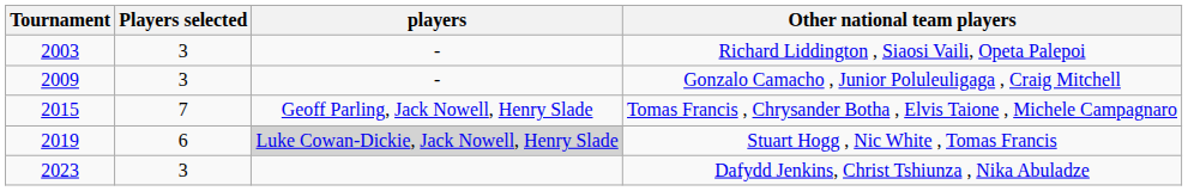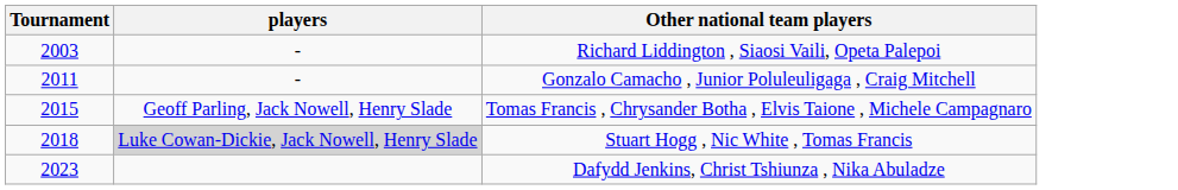 <table class="wikitable sortable" style="text-align:center">
 <tr>
 <th>Tournament</th>
-<th>Players selected</th>
 <th> players</th>
 <th>Other national team players</th>
 </tr>
 <tr>
 <td><a href='#'>2003</a></td>
-<td>3</td>
 <td>-</td>
 <td><a href='#'>Richard Liddington</a> , <a href='#'>Siaosi Vaili</a>, <a href='#'>Opeta Palepoi</a> </td>
 </tr>
 <tr>
-<td><a href='#'>2009</a></td>
-<td>3</td>
+<td><a href='#'>2011</a></td>
 <td>-</td>
 <td><a href='#'>Gonzalo Camacho</a> , <a href='#'>Junior Poluleuligaga</a> , <a href='#'>Craig Mitchell</a> </td>
 </tr>
 <tr>
 <td><a href='#'>2015</a></td>
-<td>7</td>
 <td><a href='#'>Geoff Parling</a>, <a href='#'>Jack Nowell</a>, <a href='#'>Henry Slade</a></td>
 <td><a href='#'>Tomas Francis</a> , <a href='#'>Chrysander Botha</a> , <a href='#'>Elvis Taione</a> , <a href='#'>Michele Campagnaro</a> </td>
 </tr>
 <tr>
-<td><a href='#'>2019</a></td>
-<td>6</td>
+<td><a href='#'>2018</a></td>
 <td style="background: lightgrey;"><a href='#'>Luke Cowan-Dickie</a>, <a href='#'>Jack Nowell</a>, <a href='#'>Henry Slade</a></td>
 <td><a href='#'>Stuart Hogg</a> , <a href='#'>Nic White</a> , <a href='#'>Tomas Francis</a> </td>
 </tr>
 <tr>
 <td><a href='#'>2023</a></td>
-<td>3</td>
 <td></td>
 <td><a href='#'>Dafydd Jenkins</a>, <a href='#'>Christ Tshiunza</a> , <a href='#'>Nika Abuladze</a> </td>
 </tr>
 </table>
